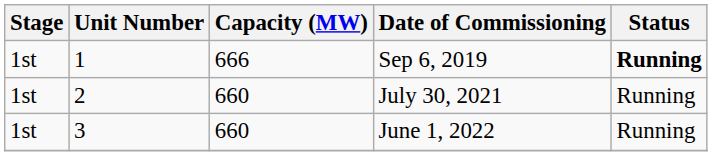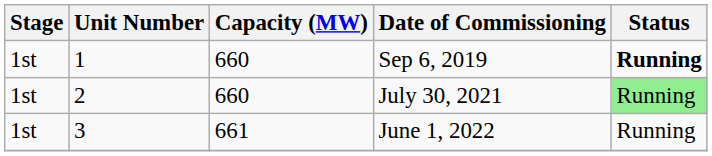 <table class="sortable wikitable">
 <tr>
 <th>Stage</th>
 <th>Unit Number</th>
 <th>Capacity (<a href='#'>MW</a>)</th>
 <th>Date of Commissioning</th>
 <th>Status</th>
 </tr>
 <tr>
 <td>1st</td>
 <td>1</td>
-<td>666</td>
+<td>660</td>
 <td>Sep 6, 2019</td>
 <td><strong>Running </strong></td>
 </tr>
 <tr>
 <td>1st</td>
 <td>2</td>
 <td>660</td>
 <td>July 30, 2021</td>
-<td>Running</td>
+<td style="background: lightgreen;">Running</td>
 </tr>
 <tr>
 <td>1st</td>
 <td>3</td>
-<td>660</td>
+<td>661</td>
 <td>June 1, 2022</td>
 <td>Running</td>
 </tr>
 <tr>
 </tr>
 </table>
